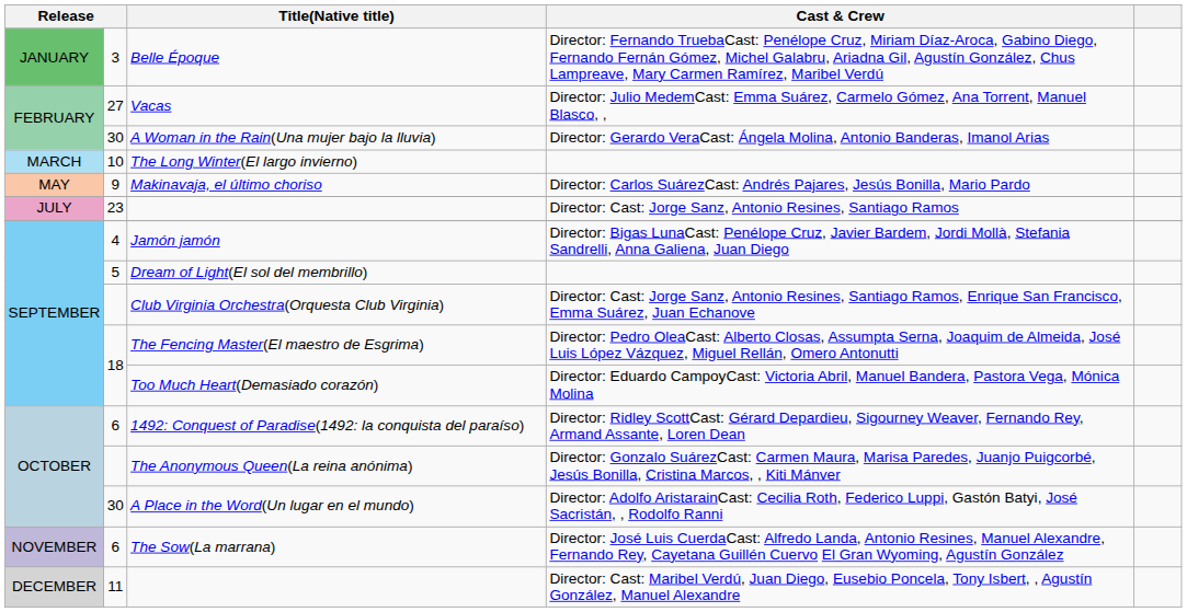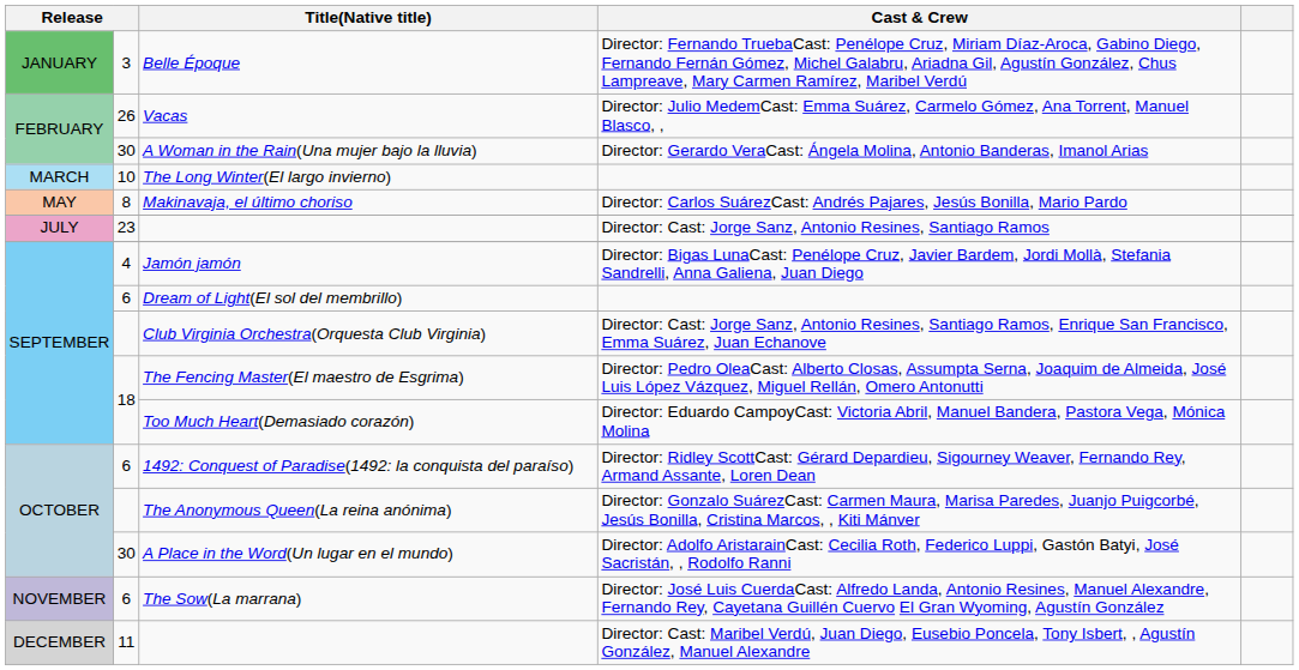 <table class="wikitable sortable" style="width:100%;">
 <tr>
 <th colspan="2" style="width:5%;">Release</th>
 <th>Title(Native title)</th>
 <th style="width:50%;">Cast & Crew</th>
 <th style="width:4%;"></th>
 </tr>
 <tr>
 <td align = "center" rowspan = "1" bgcolor = #68bf6e>JANUARY</td>
 <td align = "center">3</td>
 <td><em><a href='#'>Belle Époque</a></em></td>
 <td>Director: <a href='#'>Fernando Trueba</a>Cast: <a href='#'>Penélope Cruz</a>, <a href='#'>Miriam Díaz-Aroca</a>, <a href='#'>Gabino Diego</a>, <a href='#'>Fernando Fernán Gómez</a>, <a href='#'>Michel Galabru</a>, <a href='#'>Ariadna Gil</a>, <a href='#'>Agustín González</a>, <a href='#'>Chus Lampreave</a>, <a href='#'>Mary Carmen Ramírez</a>, <a href='#'>Maribel Verdú</a></td>
 <td align = "center"></td>
 </tr>
 <tr>
 <td rowspan = "2" align = "center" bgcolor = "#95d1ab">FEBRUARY</td>
-<td align = "center">27</td>
+<td align = "center">26</td>
 <td><em><a href='#'>Vacas</a></em></td>
 <td>Director: <a href='#'>Julio Medem</a>Cast: <a href='#'>Emma Suárez</a>, <a href='#'>Carmelo Gómez</a>, <a href='#'>Ana Torrent</a>, <a href='#'>Manuel Blasco</a>, , </td>
 <td align = "center"></td>
 </tr>
 <tr>
 <td align = "center">30</td>
 <td><em><a href='#'>A Woman in the Rain</a></em>(<em>Una mujer bajo la lluvia</em>)</td>
 <td>Director: <a href='#'>Gerardo Vera</a>Cast: <a href='#'>Ángela Molina</a>, <a href='#'>Antonio Banderas</a>, <a href='#'>Imanol Arias</a></td>
 <td align = "center"></td>
 </tr>
 <tr>
 <td align = "center" rowspan = "1" bgcolor = "#abdff4">MARCH</td>
 <td align = "center">10</td>
 <td><em><a href='#'>The Long Winter</a></em>(<em>El largo invierno</em>)</td>
 <td></td>
 <td align = "center"></td>
 </tr>
 <tr>
 <td align = "center" rowspan = "1" bgcolor = "#fac7a8">MAY</td>
-<td align = "center">9</td>
+<td align = "center">8</td>
 <td><em><a href='#'>Makinavaja, el último choriso</a></em></td>
 <td>Director: <a href='#'>Carlos Suárez</a>Cast: <a href='#'>Andrés Pajares</a>, <a href='#'>Jesús Bonilla</a>, <a href='#'>Mario Pardo</a></td>
 <td align = "center"></td>
 </tr>
 <tr>
 </tr>
 <tr>
 <td align = "center" rowspan = "1" bgcolor = "#eba5c9">JULY</td>
 <td align = "center">23</td>
 <td><em></em></td>
 <td>Director: Cast: <a href='#'>Jorge Sanz</a>, <a href='#'>Antonio Resines</a>, <a href='#'>Santiago Ramos</a></td>
 <td align = "center"></td>
 </tr>
 <tr>
 </tr>
 <tr>
 <td align = "center" rowspan = "5" bgcolor = "#7bcff4">SEPTEMBER</td>
 <td align = "center">4</td>
 <td><em><a href='#'>Jamón jamón</a></em></td>
 <td>Director: <a href='#'>Bigas Luna</a>Cast: <a href='#'>Penélope Cruz</a>, <a href='#'>Javier Bardem</a>, <a href='#'>Jordi Mollà</a>, <a href='#'>Stefania Sandrelli</a>, <a href='#'>Anna Galiena</a>, <a href='#'>Juan Diego</a></td>
 <td align = "center"></td>
 </tr>
 <tr>
-<td align = "center">5</td>
+<td align = "center">6</td>
 <td><em><a href='#'>Dream of Light</a></em>(<em>El sol del membrillo</em>)</td>
 <td></td>
 <td align = "center"></td>
 </tr>
 <tr>
 <td></td>
 <td><em><a href='#'>Club Virginia Orchestra</a></em>(<em>Orquesta Club Virginia</em>)</td>
 <td>Director: Cast: <a href='#'>Jorge Sanz</a>, <a href='#'>Antonio Resines</a>, <a href='#'>Santiago Ramos</a>, <a href='#'>Enrique San Francisco</a>, <a href='#'>Emma Suárez</a>, <a href='#'>Juan Echanove</a></td>
 <td></td>
 </tr>
 <tr>
 <td rowspan = "2" align = "center">18</td>
 <td><em><a href='#'>The Fencing Master</a></em>(<em>El maestro de Esgrima</em>)</td>
 <td>Director: <a href='#'>Pedro Olea</a>Cast: <a href='#'>Alberto Closas</a>, <a href='#'>Assumpta Serna</a>, <a href='#'>Joaquim de Almeida</a>, <a href='#'>José Luis López Vázquez</a>, <a href='#'>Miguel Rellán</a>, <a href='#'>Omero Antonutti</a></td>
 <td align = "center"></td>
 </tr>
 <tr>
 <td><em><a href='#'>Too Much Heart</a></em>(<em>Demasiado corazón</em>)</td>
 <td>Director: Eduardo CampoyCast: <a href='#'>Victoria Abril</a>, <a href='#'>Manuel Bandera</a>, <a href='#'>Pastora Vega</a>, <a href='#'>Mónica Molina</a></td>
 <td align = "center"></td>
 </tr>
 <tr>
 <td rowspan = "3" align = "center" bgcolor = "#b9d4e">OCTOBER</td>
 <td align = "center">6</td>
 <td><em><a href='#'>1492: Conquest of Paradise</a></em>(<em>1492: la conquista del paraíso</em>)</td>
 <td>Director: <a href='#'>Ridley Scott</a>Cast: <a href='#'>Gérard Depardieu</a>, <a href='#'>Sigourney Weaver</a>, <a href='#'>Fernando Rey</a>, <a href='#'>Armand Assante</a>, <a href='#'>Loren Dean</a></td>
 <td align = "center"></td>
 </tr>
 <tr>
 <td></td>
 <td><em><a href='#'>The Anonymous Queen</a></em>(<em>La reina anónima</em>)</td>
 <td>Director: <a href='#'>Gonzalo Suárez</a>Cast: <a href='#'>Carmen Maura</a>, <a href='#'>Marisa Paredes</a>, <a href='#'>Juanjo Puigcorbé</a>, <a href='#'>Jesús Bonilla</a>, <a href='#'>Cristina Marcos</a>, , <a href='#'>Kiti Mánver</a></td>
 <td></td>
 </tr>
 <tr>
 <td align = "center">30</td>
 <td><em><a href='#'>A Place in the Word</a></em>(<em>Un lugar en el mundo</em>)</td>
 <td>Director: <a href='#'>Adolfo Aristarain</a>Cast: <a href='#'>Cecilia Roth</a>, <a href='#'>Federico Luppi</a>, Gastón Batyi, <a href='#'>José Sacristán</a>, , <a href='#'>Rodolfo Ranni</a></td>
 <td align = "center"></td>
 </tr>
 <tr>
 <td align = "center" rowspan = "1" bgcolor = "#bfb8d9">NOVEMBER</td>
 <td align = "center">6</td>
 <td><em><a href='#'>The Sow</a></em>(<em>La marrana</em>)</td>
 <td>Director: <a href='#'>José Luis Cuerda</a>Cast: <a href='#'>Alfredo Landa</a>, <a href='#'>Antonio Resines</a>, <a href='#'>Manuel Alexandre</a>, <a href='#'>Fernando Rey</a>, <a href='#'>Cayetana Guillén Cuervo</a> <a href='#'>El Gran Wyoming</a>, <a href='#'>Agustín González</a></td>
 <td align = "center"></td>
 </tr>
 <tr>
 <td align = "center" rowspan = "1" bgcolor = "#d4d4d4">DECEMBER</td>
 <td align = "center">11</td>
 <td><em></em></td>
 <td>Director: Cast: <a href='#'>Maribel Verdú</a>, <a href='#'>Juan Diego</a>, <a href='#'>Eusebio Poncela</a>, <a href='#'>Tony Isbert</a>, , <a href='#'>Agustín González</a>, <a href='#'>Manuel Alexandre</a></td>
 <td align = "center"></td>
 </tr>
 </table>
